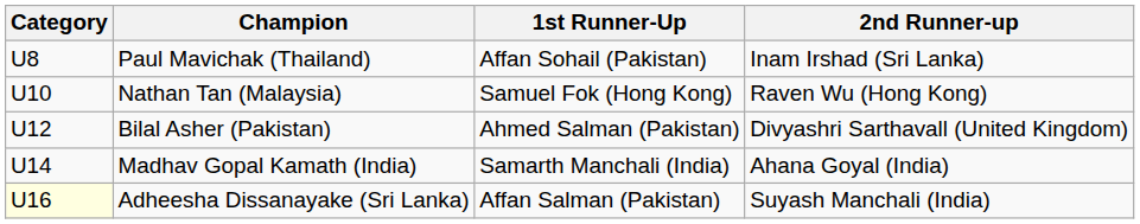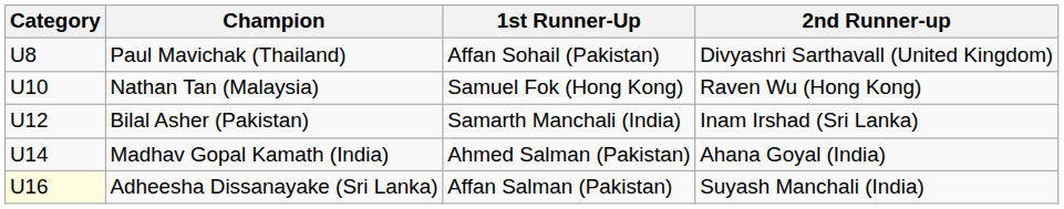 <table class="wikitable">
 <tr>
 <th>Category</th>
 <th>Champion</th>
 <th>1st Runner-Up</th>
 <th>2nd Runner-up</th>
 </tr>
 <tr>
 <td>U8</td>
 <td>Paul Mavichak (Thailand)</td>
 <td>Affan Sohail (Pakistan)</td>
-<td>Inam Irshad (Sri Lanka)</td>
+<td>Divyashri Sarthavall (United Kingdom)</td>
 </tr>
 <tr>
 <td>U10</td>
 <td>Nathan Tan (Malaysia)</td>
 <td>Samuel Fok (Hong Kong)</td>
 <td>Raven Wu (Hong Kong)</td>
 </tr>
 <tr>
 <td>U12</td>
 <td>Bilal Asher (Pakistan)</td>
-<td>Ahmed Salman (Pakistan)</td>
-<td>Divyashri Sarthavall (United Kingdom)</td>
+<td>Samarth Manchali (India)</td>
+<td>Inam Irshad (Sri Lanka)</td>
 </tr>
 <tr>
 <td>U14</td>
 <td>Madhav Gopal Kamath (India)</td>
-<td>Samarth Manchali (India)</td>
+<td>Ahmed Salman (Pakistan)</td>
 <td>Ahana Goyal (India)</td>
 </tr>
 <tr>
 <td style="background: lightyellow;">U16</td>
 <td>Adheesha Dissanayake (Sri Lanka)</td>
 <td>Affan Salman (Pakistan)</td>
 <td>Suyash Manchali (India)</td>
 </tr>
 </table>
